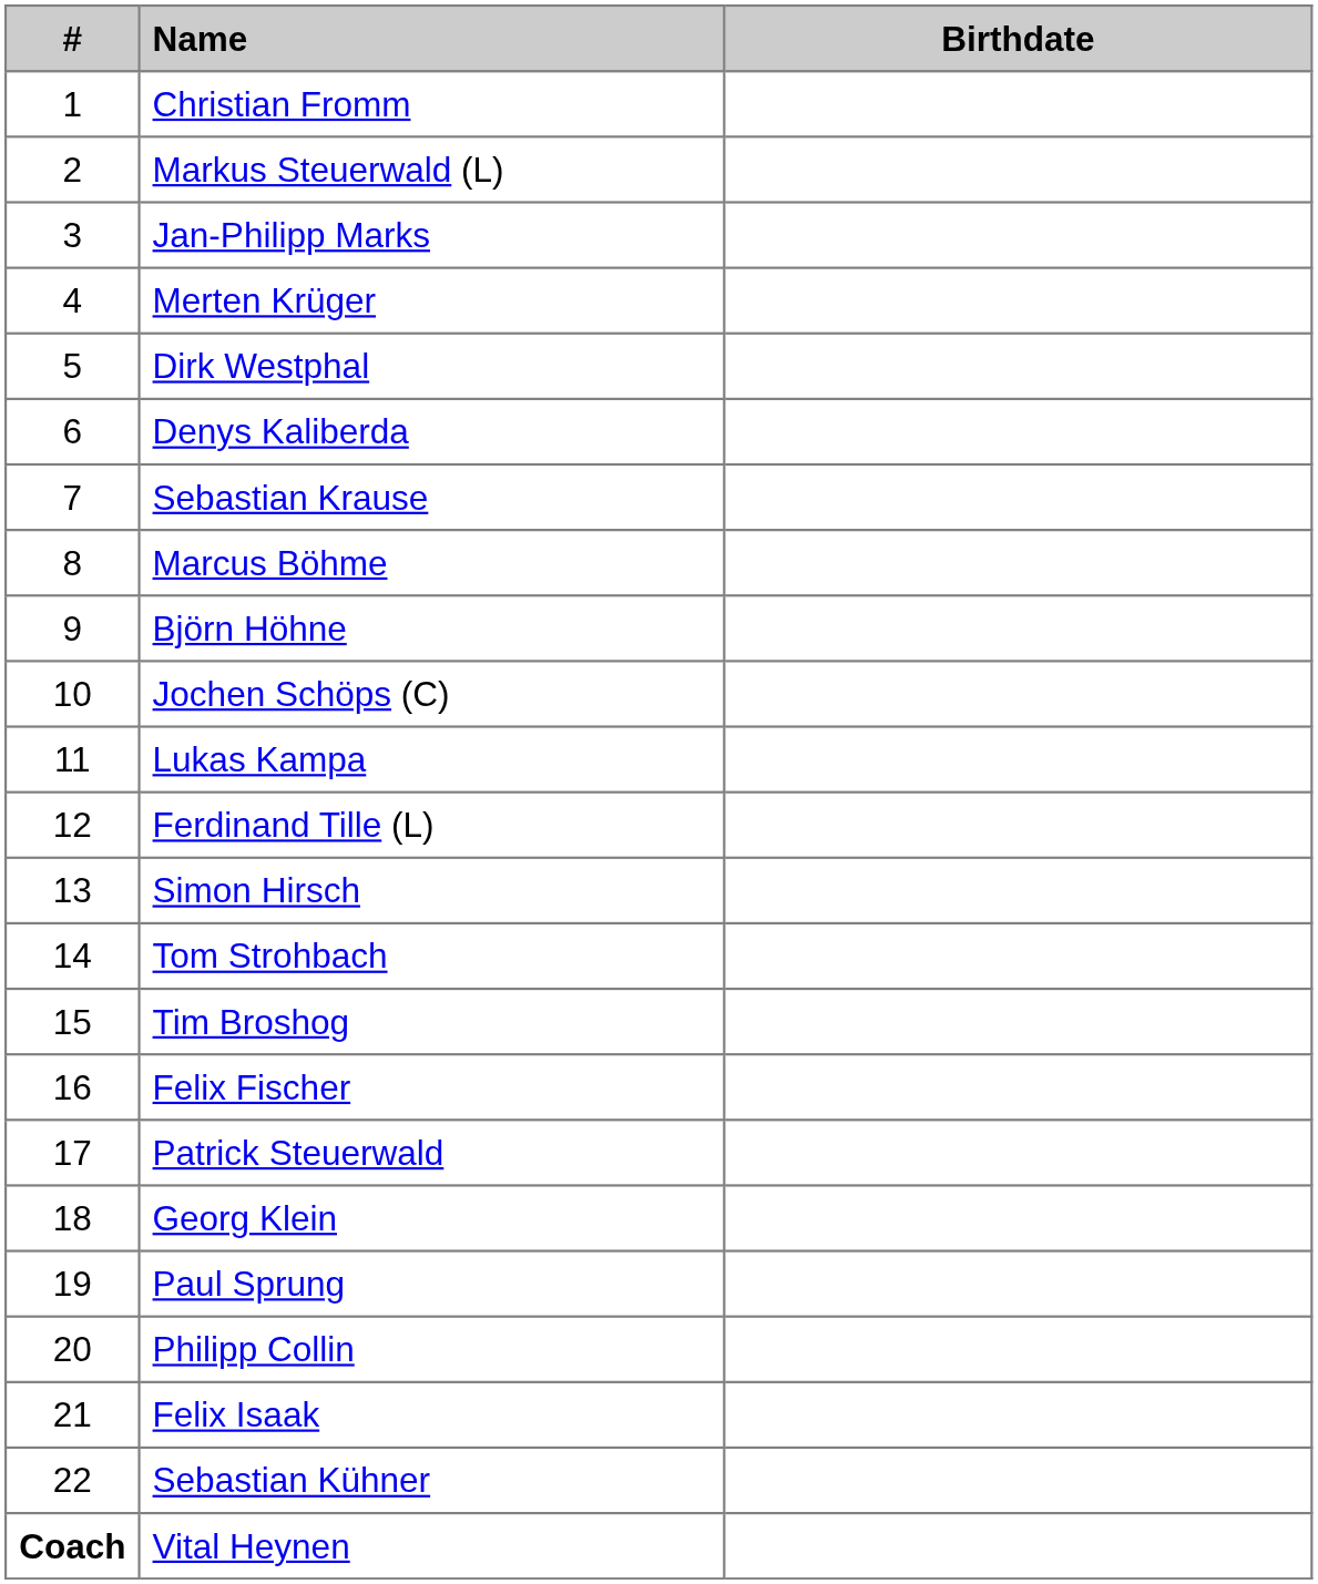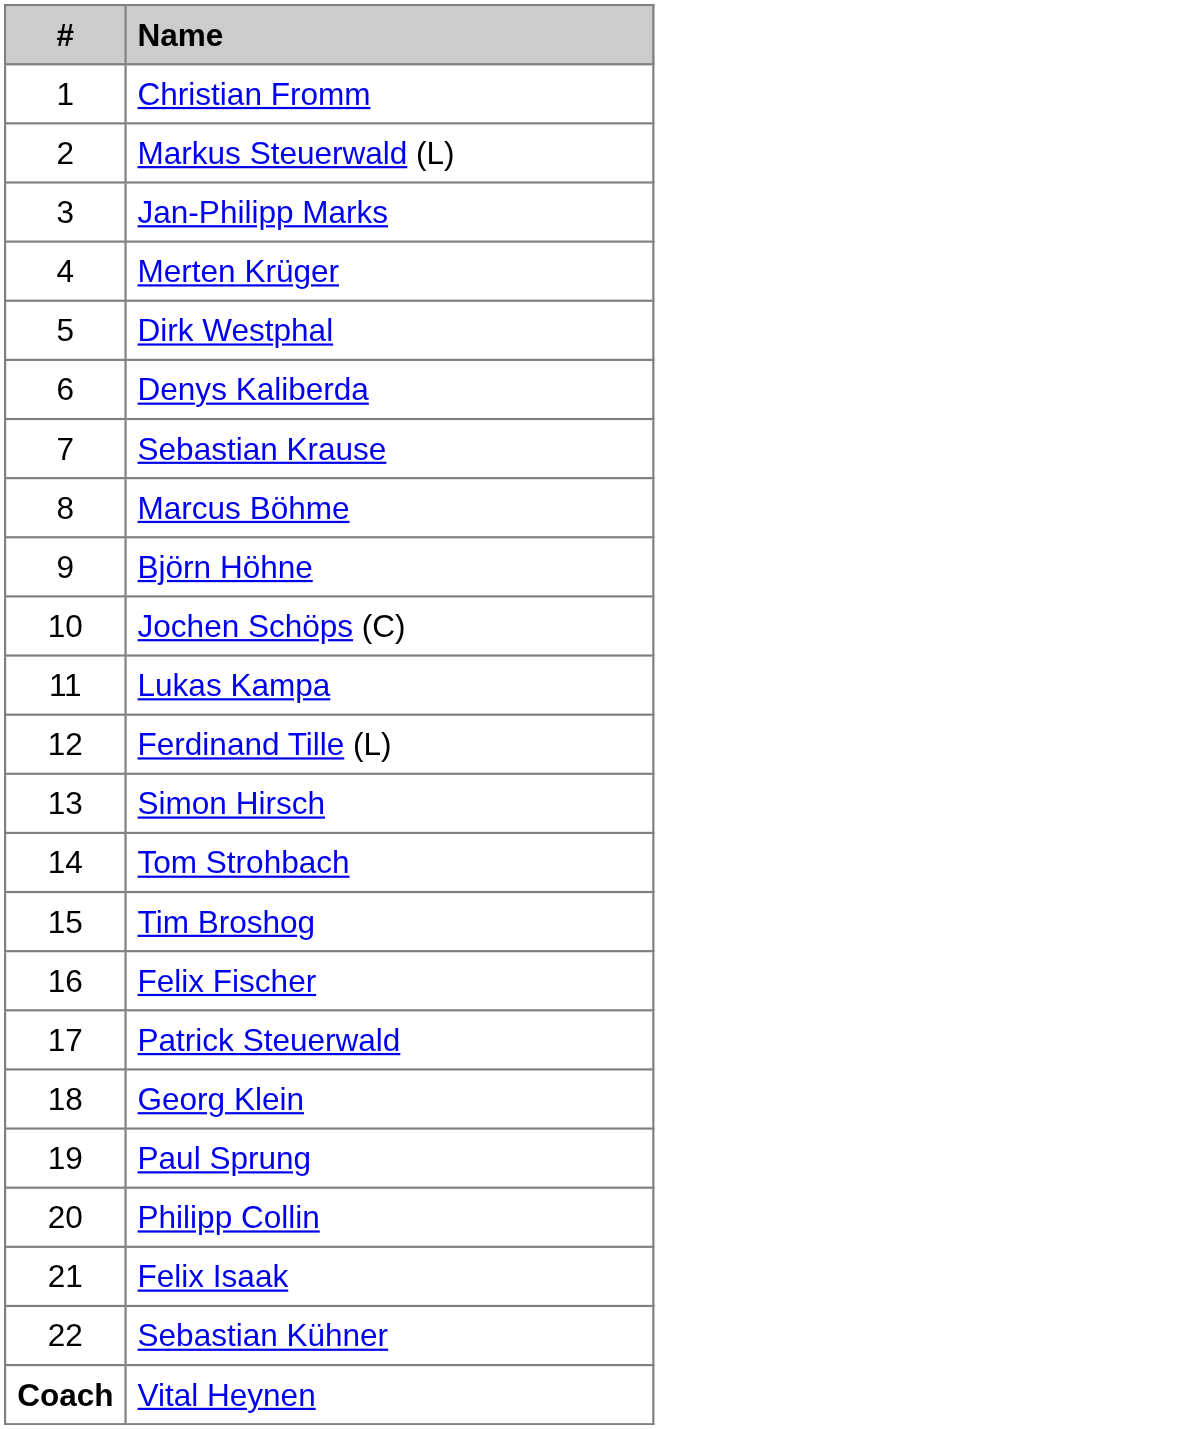 <table border="1" cellspacing="2" cellpadding="5" style="border-collapse: collapse; font-size: 90%;">
 <tr style="background:#ccc;">
 <th>#</th>
 <th style="text-align:left; width:16em;">Name</th>
-<th style="text-align:center; width:16em;">Birthdate</th>
 </tr>
 <tr>
 <td style="text-align:center;">1</td>
 <td><a href='#'>Christian Fromm</a></td>
-<td align="center"></td>
 </tr>
 <tr>
 <td style="text-align:center;">2</td>
 <td><a href='#'>Markus Steuerwald</a> (L)</td>
-<td align="center"></td>
 </tr>
 <tr>
 <td style="text-align:center;">3</td>
 <td><a href='#'>Jan-Philipp Marks</a></td>
-<td align="center"></td>
 </tr>
 <tr>
 <td style="text-align:center;">4</td>
 <td><a href='#'>Merten Krüger</a></td>
-<td align="center"></td>
 </tr>
 <tr>
 <td style="text-align:center;">5</td>
 <td><a href='#'>Dirk Westphal</a></td>
-<td align="center"></td>
 </tr>
 <tr>
 <td style="text-align:center;">6</td>
 <td><a href='#'>Denys Kaliberda</a></td>
-<td align="center"></td>
 </tr>
 <tr>
 <td style="text-align:center;">7</td>
 <td><a href='#'>Sebastian Krause</a></td>
-<td align="center"></td>
 </tr>
 <tr>
 <td style="text-align:center;">8</td>
 <td><a href='#'>Marcus Böhme</a></td>
-<td align="center"></td>
 </tr>
 <tr>
 <td style="text-align:center;">9</td>
 <td><a href='#'>Björn Höhne</a></td>
-<td align="center"></td>
 </tr>
 <tr>
 <td style="text-align:center;">10</td>
 <td><a href='#'>Jochen Schöps</a> (C)</td>
-<td align="center"></td>
 </tr>
 <tr>
 <td style="text-align:center;">11</td>
 <td><a href='#'>Lukas Kampa</a></td>
-<td align="center"></td>
 </tr>
 <tr>
 <td style="text-align:center;">12</td>
 <td><a href='#'>Ferdinand Tille</a> (L)</td>
-<td align="center"></td>
 </tr>
 <tr>
 <td style="text-align:center;">13</td>
 <td><a href='#'>Simon Hirsch</a></td>
-<td align="center"></td>
 </tr>
 <tr>
 <td style="text-align:center;">14</td>
 <td><a href='#'>Tom Strohbach</a></td>
-<td align="center"></td>
 </tr>
 <tr>
 <td style="text-align:center;">15</td>
 <td><a href='#'>Tim Broshog</a></td>
-<td align="center"></td>
 </tr>
 <tr>
 <td style="text-align:center;">16</td>
 <td><a href='#'>Felix Fischer</a></td>
-<td align="center"></td>
 </tr>
 <tr>
 <td style="text-align:center;">17</td>
 <td><a href='#'>Patrick Steuerwald</a></td>
-<td align="center"></td>
 </tr>
 <tr>
 <td style="text-align:center;">18</td>
 <td><a href='#'>Georg Klein</a></td>
-<td align="center"></td>
 </tr>
 <tr>
 <td style="text-align:center;">19</td>
 <td><a href='#'>Paul Sprung</a></td>
-<td align="center"></td>
 </tr>
 <tr>
 <td style="text-align:center;">20</td>
 <td><a href='#'>Philipp Collin</a></td>
-<td align="center"></td>
 </tr>
 <tr>
 <td style="text-align:center;">21</td>
 <td><a href='#'>Felix Isaak</a></td>
-<td align="center"></td>
 </tr>
 <tr>
 <td style="text-align:center;">22</td>
 <td><a href='#'>Sebastian Kühner</a></td>
-<td align="center"></td>
 </tr>
 <tr>
 <td style="text-align:center;"><strong>Coach</strong></td>
 <td><a href='#'>Vital Heynen</a></td>
-<td align="center"></td>
 </tr>
 </table>
